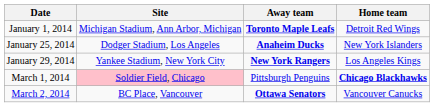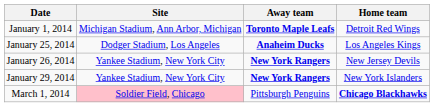 <table class="wikitable sortable" style="font-size: 95%;text-align: center;">
 <tr>
 <th>Date</th>
 <th>Site</th>
 <th>Away team</th>
 <th>Home team</th>
 </tr>
 <tr>
 <td>January 1, 2014</td>
 <td><a href='#'>Michigan Stadium</a>, <a href='#'>Ann Arbor, Michigan</a></td>
 <td><strong><a href='#'>Toronto Maple Leafs</a></strong></td>
 <td><a href='#'>Detroit Red Wings</a></td>
 </tr>
 <tr>
 <td>January 25, 2014</td>
 <td><a href='#'>Dodger Stadium</a>, <a href='#'>Los Angeles</a></td>
 <td><strong><a href='#'>Anaheim Ducks</a></strong></td>
-<td><a href='#'>New York Islanders</a></td>
+<td><a href='#'>Los Angeles Kings</a></td>
+</tr>
+<tr>
+<td>January 26, 2014</td>
+<td><a href='#'>Yankee Stadium</a>, <a href='#'>New York City</a></td>
+<td><strong><a href='#'>New York Rangers</a></strong></td>
+<td><a href='#'>New Jersey Devils</a></td>
 </tr>
 <tr>
 <td>January 29, 2014</td>
 <td><a href='#'>Yankee Stadium</a>, <a href='#'>New York City</a></td>
 <td><strong><a href='#'>New York Rangers</a></strong></td>
-<td><a href='#'>Los Angeles Kings</a></td>
+<td><a href='#'>New York Islanders</a></td>
 </tr>
 <tr>
 <td>March 1, 2014</td>
 <td style="background: pink;"><a href='#'>Soldier Field</a>, <a href='#'>Chicago</a></td>
 <td><a href='#'>Pittsburgh Penguins</a></td>
 <td><strong><a href='#'>Chicago Blackhawks</a></strong></td>
 </tr>
-<tr>
-<td><a href='#'>March 2, 2014</a></td>
-<td><a href='#'>BC Place</a>, <a href='#'>Vancouver</a></td>
-<td><strong><a href='#'>Ottawa Senators</a></strong></td>
-<td><a href='#'>Vancouver Canucks</a></td>
-</tr>
 </table>
